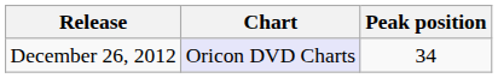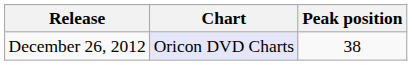 <table class="wikitable">
 <tr>
 <th>Release</th>
 <th>Chart</th>
 <th>Peak position</th>
 </tr>
 <tr>
 <td>December 26, 2012</td>
 <td style="background: lavender;">Oricon DVD Charts</td>
-<td align="center">34</td>
+<td align="center">38</td>
 </tr>
 </table>
